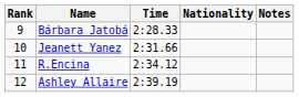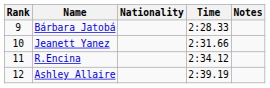 <table class="wikitable sortable" style="text-align:center">
 <tr>
 <th>Rank</th>
 <th>Name</th>
+<th>Nationality</th>
 <th>Time</th>
-<th>Nationality</th>
 <th>Notes</th>
 </tr>
 <tr>
 <td>9</td>
 <td align=left><a href='#'>Bárbara Jatobá</a></td>
+<td align=left></td>
 <td>2:28.33</td>
-<td align=left></td>
 <td></td>
 </tr>
 <tr>
 <td>10</td>
 <td align=left><a href='#'>Jeanett Yanez</a></td>
+<td align=left></td>
 <td>2:31.66</td>
-<td align=left></td>
 <td></td>
 </tr>
 <tr>
 <td>11</td>
 <td align=left><a href='#'>R.Encina</a></td>
+<td align=left></td>
 <td>2:34.12</td>
-<td align=left></td>
 <td></td>
 </tr>
 <tr>
 <td>12</td>
 <td align=left><a href='#'>Ashley Allaire</a></td>
+<td align=left></td>
 <td>2:39.19</td>
-<td align=left></td>
 <td></td>
 </tr>
 </table>
